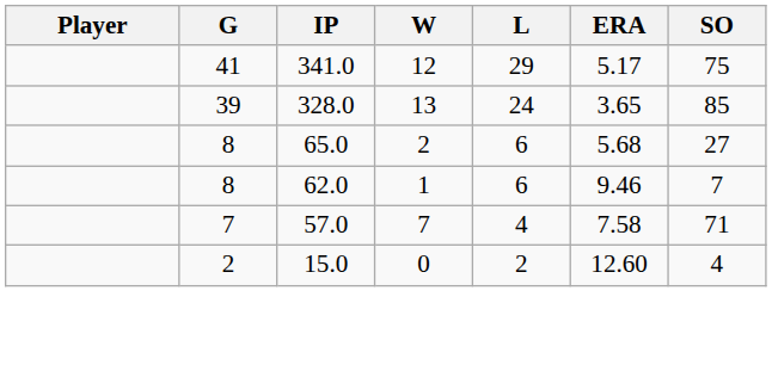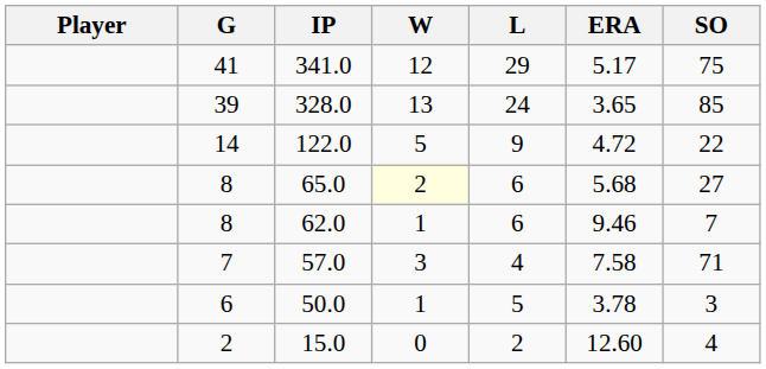 <table class="wikitable sortable">
 <tr>
 <th bgcolor="#DDDDFF" width="16%">Player</th>
 <th bgcolor="#DDDDFF" width="9%">G</th>
 <th bgcolor="#DDDDFF" width="9%">IP</th>
 <th bgcolor="#DDDDFF" width="9%">W</th>
 <th bgcolor="#DDDDFF" width="9%">L</th>
 <th bgcolor="#DDDDFF" width="9%">ERA</th>
 <th bgcolor="#DDDDFF" width="9%">SO</th>
 </tr>
 <tr align="center">
 <td></td>
 <td>41</td>
 <td>341.0</td>
 <td>12</td>
 <td>29</td>
 <td>5.17</td>
 <td>75</td>
 </tr>
 <tr align="center">
 <td></td>
 <td>39</td>
 <td>328.0</td>
 <td>13</td>
 <td>24</td>
 <td>3.65</td>
 <td>85</td>
 </tr>
 <tr align="center">
 <td></td>
+<td>14</td>
+<td>122.0</td>
+<td>5</td>
+<td>9</td>
+<td>4.72</td>
+<td>22</td>
+</tr>
+<tr align="center">
+<td></td>
 <td>8</td>
 <td>65.0</td>
-<td>2</td>
+<td style="background: lightyellow;">2</td>
 <td>6</td>
 <td>5.68</td>
 <td>27</td>
 </tr>
 <tr align=center>
 <td></td>
 <td>8</td>
 <td>62.0</td>
 <td>1</td>
 <td>6</td>
 <td>9.46</td>
 <td>7</td>
 </tr>
 <tr align="center">
 <td></td>
 <td>7</td>
 <td>57.0</td>
-<td>7</td>
+<td>3</td>
 <td>4</td>
 <td>7.58</td>
 <td>71</td>
+</tr>
+<tr align="center">
+<td></td>
+<td>6</td>
+<td>50.0</td>
+<td>1</td>
+<td>5</td>
+<td>3.78</td>
+<td>3</td>
 </tr>
 <tr align="center">
 <td></td>
 <td>2</td>
 <td>15.0</td>
 <td>0</td>
 <td>2</td>
 <td>12.60</td>
 <td>4</td>
 </tr>
 </table>
